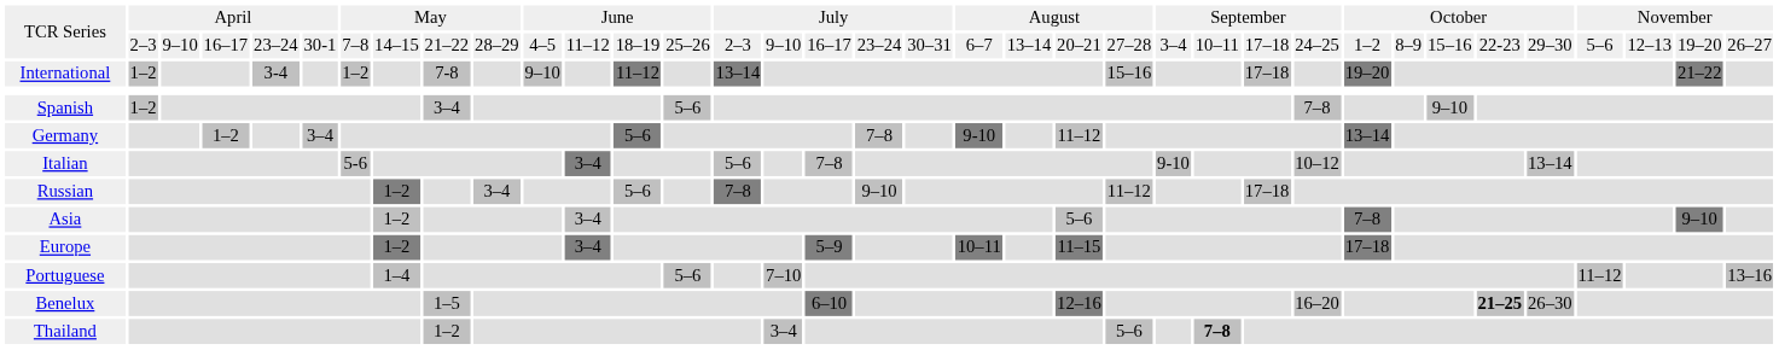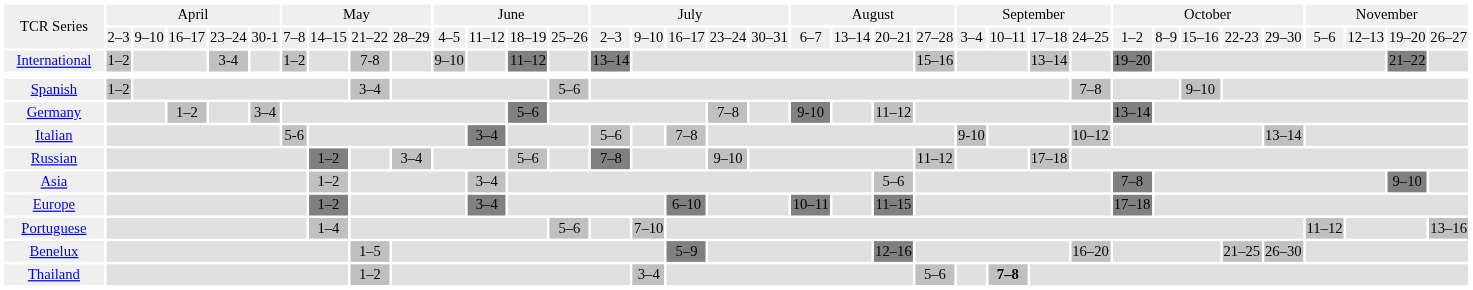 <table class="toccolours" style="margin:0.2em auto; clear:both; font-size:75%">
 <tr>
 <td align=center rowspan=2 width=80 style="background:#EFEFEF;">TCR Series</td>
 <td align=center colspan=5 style="background:#EFEFEF;">April</td>
 <td align=center colspan=4 style="background:#EFEFEF;">May</td>
 <td align=center colspan=4 style="background:#EFEFEF;">June</td>
 <td align=center colspan=5 style="background:#EFEFEF;">July</td>
 <td align=center colspan=4 style="background:#EFEFEF;">August</td>
 <td align=center colspan=4 style="background:#EFEFEF;">September</td>
 <td align=center colspan=5 style="background:#EFEFEF;">October</td>
 <td align=center colspan=4 style="background:#EFEFEF;">November</td>
 </tr>
 <tr align=center style="background:#EFEFEF;">
 <td>2–3</td>
 <td>9–10</td>
 <td>16–17</td>
 <td>23–24</td>
 <td>30-1</td>
 <td>7–8</td>
 <td>14–15</td>
 <td>21–22</td>
 <td>28–29</td>
 <td>4–5</td>
 <td>11–12</td>
 <td>18–19</td>
 <td>25–26</td>
 <td>2–3</td>
 <td>9–10</td>
 <td>16–17</td>
 <td>23–24</td>
 <td>30–31</td>
 <td>6–7</td>
 <td>13–14</td>
 <td>20–21</td>
 <td>27–28</td>
 <td>3–4</td>
 <td>10–11</td>
 <td>17–18</td>
 <td>24–25</td>
 <td>1–2</td>
 <td>8–9</td>
 <td>15–16</td>
 <td>22-23</td>
 <td>29–30</td>
 <td>5–6</td>
 <td>12–13</td>
 <td>19–20</td>
 <td>26–27</td>
 </tr>
 <tr align=center>
 <td style="background:#EFEFEF;"><a href='#'>International</a></td>
 <td style="background:#C0C0C0;">1–2</td>
 <td colspan=2 style="background:#E0E0E0;"></td>
 <td style="background:#C0C0C0;">3-4</td>
 <td style="background:#E0E0E0;"></td>
 <td style="background:#C0C0C0;">1–2</td>
 <td style="background:#E0E0E0;"></td>
 <td style="background:#C0C0C0;">7-8</td>
 <td style="background:#E0E0E0;"></td>
 <td style="background:#C0C0C0;">9–10</td>
 <td style="background:#E0E0E0;"></td>
 <td style="background:#808080;">11–12</td>
 <td style="background:#E0E0E0;"></td>
 <td style="background:#808080;">13–14</td>
 <td colspan=7 style="background:#E0E0E0;"></td>
 <td style="background:#C0C0C0;">15–16</td>
 <td colspan=2 style="background:#E0E0E0;"></td>
-<td style="background:#C0C0C0;">17–18</td>
+<td style="background:#C0C0C0;">13–14</td>
 <td style="background:#E0E0E0;"></td>
 <td style="background:#808080;">19–20</td>
 <td colspan=6 style="background:#E0E0E0;"></td>
 <td style="background:#808080;">21–22</td>
 <td style="background:#E0E0E0;"></td>
 </tr>
 <tr align=center>
 <td colspan=40></td>
 </tr>
 <tr align=center>
 <td style="background:#EFEFEF;"><a href='#'>Spanish</a></td>
 <td style="background:#C0C0C0;">1–2</td>
 <td colspan=6 style="background:#E0E0E0;"></td>
 <td style="background:#C0C0C0;">3–4</td>
 <td colspan=4 style="background:#E0E0E0;"></td>
 <td style="background:#C0C0C0;">5–6</td>
 <td colspan=12 style="background:#E0E0E0;"></td>
 <td style="background:#C0C0C0;">7–8</td>
 <td colspan=2 style="background:#E0E0E0;"></td>
 <td style="background:#C0C0C0;">9–10</td>
 <td colspan=6 style="background:#E0E0E0;"></td>
 </tr>
 <tr align=center>
 <td style="background:#EFEFEF;"><a href='#'>Germany</a></td>
 <td colspan=2 style="background:#E0E0E0;"></td>
 <td style="background:#C0C0C0;">1–2</td>
 <td style="background:#E0E0E0;"></td>
 <td style="background:#C0C0C0;">3–4</td>
 <td colspan=6 style="background:#E0E0E0;"></td>
 <td style="background:#808080;">5–6</td>
 <td colspan=4 style="background:#E0E0E0;"></td>
 <td style="background:#C0C0C0;">7–8</td>
 <td style="background:#E0E0E0;"></td>
 <td style="background:#808080;">9-10</td>
 <td style="background:#E0E0E0;"></td>
 <td style="background:#C0C0C0;">11–12</td>
 <td colspan=5 style="background:#E0E0E0;"></td>
 <td style="background:#808080;">13–14</td>
 <td colspan=8 style="background:#E0E0E0;"></td>
 </tr>
 <tr align=center>
 <td style="background:#EFEFEF;"><a href='#'>Italian</a></td>
 <td colspan=5 style="background:#E0E0E0;"></td>
 <td style="background:#C0C0C0;">5-6</td>
 <td colspan=4 style="background:#E0E0E0;"></td>
 <td style="background:#808080;">3–4</td>
 <td colspan=2 style="background:#E0E0E0;"></td>
 <td style="background:#C0C0C0;">5–6</td>
 <td style="background:#E0E0E0;"></td>
 <td style="background:#C0C0C0;">7–8</td>
 <td colspan=6 style="background:#E0E0E0;"></td>
 <td style="background:#C0C0C0;">9-10</td>
 <td colspan=2 style="background:#E0E0E0;"></td>
 <td style="background:#C0C0C0;">10–12</td>
 <td colspan=4 style="background:#E0E0E0;"></td>
 <td style="background:#C0C0C0;">13–14</td>
 <td colspan=4 style="background:#E0E0E0;"></td>
 </tr>
 <tr align=center>
 <td style="background:#EFEFEF;"><a href='#'>Russian</a></td>
 <td colspan=6 style="background:#E0E0E0;"></td>
 <td style="background:#808080;">1–2</td>
 <td style="background:#E0E0E0;"></td>
 <td style="background:#C0C0C0;">3–4</td>
 <td colspan=2 style="background:#E0E0E0;"></td>
 <td style="background:#C0C0C0;">5–6</td>
 <td style="background:#E0E0E0;"></td>
 <td style="background:#808080;">7–8</td>
 <td colspan=2 style="background:#E0E0E0;"></td>
 <td style="background:#C0C0C0;">9–10</td>
 <td colspan=4 style="background:#E0E0E0;"></td>
 <td style="background:#C0C0C0;">11–12</td>
 <td colspan=2 style="background:#E0E0E0;"></td>
 <td style="background:#C0C0C0;">17–18</td>
 <td colspan=10 style="background:#E0E0E0;"></td>
 </tr>
 <tr align=center>
 <td style="background:#EFEFEF;"><a href='#'>Asia</a></td>
 <td colspan=6 style="background:#E0E0E0;"></td>
 <td style="background:#C0C0C0;">1–2</td>
 <td colspan=3 style="background:#E0E0E0;"></td>
 <td style="background:#C0C0C0;">3–4</td>
 <td colspan=9 style="background:#E0E0E0;"></td>
 <td style="background:#C0C0C0;">5–6</td>
 <td colspan=5 style="background:#E0E0E0;"></td>
 <td style="background:#808080;">7–8</td>
 <td colspan=6 style="background:#E0E0E0;"></td>
 <td style="background:#808080;">9–10</td>
 <td style="background:#E0E0E0;"></td>
 </tr>
 <tr align=center>
 <td style="background:#EFEFEF;"><a href='#'>Europe</a></td>
 <td colspan=6 style="background:#E0E0E0;"></td>
 <td style="background:#808080;">1–2</td>
 <td colspan=3 style="background:#E0E0E0;"></td>
 <td style="background:#808080;">3–4</td>
 <td colspan=4 style="background:#E0E0E0;"></td>
-<td style="background:#808080;">5–9</td>
+<td style="background:#808080;">6–10</td>
 <td colspan=2 style="background:#E0E0E0;"></td>
 <td style="background:#808080;">10–11</td>
 <td style="background:#E0E0E0;"></td>
 <td style="background:#808080;">11–15</td>
 <td colspan=5 style="background:#E0E0E0;"></td>
 <td style="background:#808080;">17–18</td>
 <td colspan=8 style="background:#E0E0E0;"></td>
 </tr>
 <tr align=center>
 <td style="background:#EFEFEF;"><a href='#'>Portuguese</a></td>
 <td colspan=6 style="background:#E0E0E0;"></td>
 <td style="background:#C0C0C0;">1–4</td>
 <td colspan=5 style="background:#E0E0E0;"></td>
 <td style="background:#C0C0C0;">5–6</td>
 <td colspan=1 style="background:#E0E0E0;"></td>
 <td style="background:#C0C0C0;">7–10</td>
 <td colspan=16 style="background:#E0E0E0;"></td>
 <td style="background:#C0C0C0;">11–12</td>
 <td colspan=2 style="background:#E0E0E0;"></td>
 <td style="background:#C0C0C0;">13–16</td>
 </tr>
 <tr align=center>
 <td style="background:#EFEFEF;"><a href='#'>Benelux</a></td>
 <td colspan=7 style="background:#E0E0E0;"></td>
 <td style="background:#C0C0C0;">1–5</td>
 <td colspan=7 style="background:#E0E0E0;"></td>
-<td style="background:#808080;">6–10</td>
+<td style="background:#808080;">5–9</td>
 <td colspan=4 style="background:#E0E0E0;"></td>
 <td style="background:#808080;">12–16</td>
 <td colspan=4 style="background:#E0E0E0;"></td>
 <td style="background:#C0C0C0;">16–20</td>
 <td colspan=3 style="background:#E0E0E0;"></td>
-<td style="background:#C0C0C0;"><strong>21–25</strong></td>
+<td style="background:#C0C0C0;">21–25</td>
 <td style="background:#C0C0C0;">26–30</td>
 <td colspan=4 style="background:#E0E0E0;"></td>
 </tr>
 <tr align=center>
 <td style="background:#EFEFEF;"><a href='#'>Thailand</a></td>
 <td colspan=7 style="background:#E0E0E0;"></td>
 <td style="background:#C0C0C0;">1–2</td>
 <td colspan=6 style="background:#E0E0E0;"></td>
 <td style="background:#C0C0C0;">3–4</td>
 <td colspan=6 style="background:#E0E0E0;"></td>
 <td style="background:#C0C0C0;">5–6</td>
 <td colspan=1 style="background:#E0E0E0;"></td>
 <td style="background:#C0C0C0;"><strong>7–8</strong></td>
 <td colspan=11 style="background:#E0E0E0;"></td>
 </tr>
 </table>
